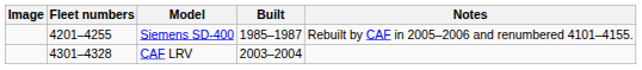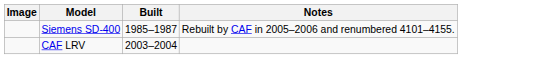 <table class="wikitable">
 <tr>
 <th>Image</th>
-<th>Fleet numbers</th>
 <th>Model</th>
 <th>Built</th>
 <th>Notes</th>
 </tr>
 <tr>
 <td></td>
-<td>4201–4255</td>
 <td><a href='#'>Siemens SD-400</a></td>
 <td>1985–1987</td>
 <td>Rebuilt by <a href='#'>CAF</a> in 2005–2006 and renumbered 4101–4155.</td>
 </tr>
 <tr>
 <td></td>
-<td>4301–4328</td>
 <td><a href='#'>CAF</a> LRV</td>
 <td>2003–2004</td>
 <td></td>
 </tr>
 </table>
